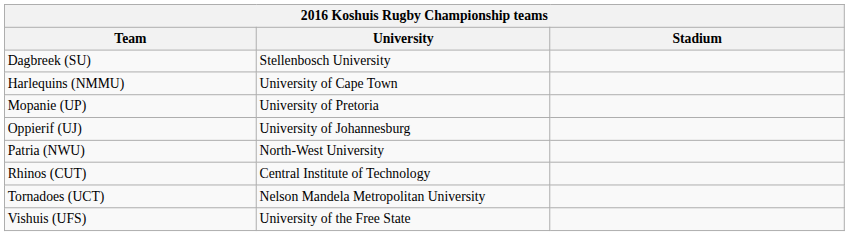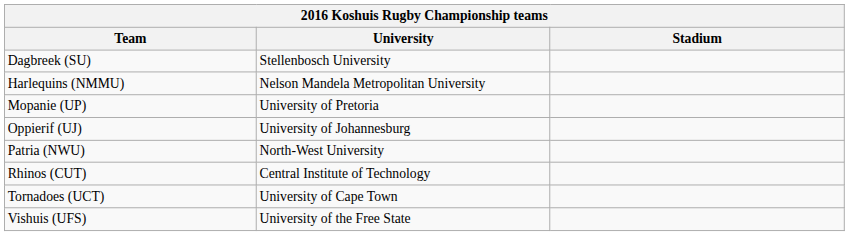 <table class="wikitable sortable" style="text-align:left; font-size:90%; width:70%">
 <tr>
 <th colspan="100%">2016 Koshuis Rugby Championship teams</th>
 </tr>
 <tr>
 <th style="width:30%;">Team</th>
 <th style="width:35%;">University</th>
 <th style="width:35%;">Stadium</th>
 </tr>
 <tr>
 <td>Dagbreek (SU)</td>
 <td>Stellenbosch University</td>
 <td></td>
 </tr>
 <tr>
 <td>Harlequins (NMMU)</td>
-<td>University of Cape Town</td>
+<td>Nelson Mandela Metropolitan University</td>
 <td></td>
 </tr>
 <tr>
 <td>Mopanie (UP)</td>
 <td>University of Pretoria</td>
 <td></td>
 </tr>
 <tr>
 <td>Oppierif (UJ)</td>
 <td>University of Johannesburg</td>
 <td></td>
 </tr>
 <tr>
 <td>Patria (NWU)</td>
 <td>North-West University</td>
 <td></td>
 </tr>
 <tr>
 <td>Rhinos (CUT)</td>
 <td>Central Institute of Technology</td>
 <td></td>
 </tr>
 <tr>
 <td>Tornadoes (UCT)</td>
-<td>Nelson Mandela Metropolitan University</td>
+<td>University of Cape Town</td>
 <td></td>
 </tr>
 <tr>
 <td>Vishuis (UFS)</td>
 <td>University of the Free State</td>
 <td></td>
 </tr>
 </table>
